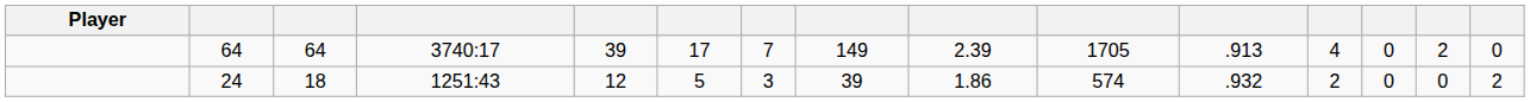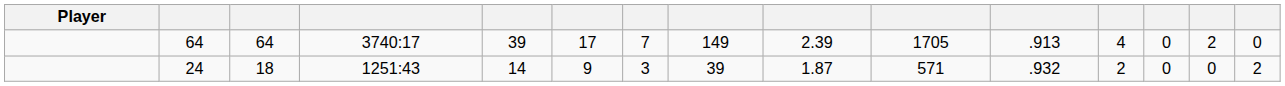 <table class="wikitable sortable" style="width:100%;">
 <tr style="text-align:center; background:#ddd;">
 <th>Player</th>
 <th></th>
 <th></th>
 <th></th>
 <th></th>
 <th></th>
 <th></th>
 <th></th>
 <th></th>
 <th></th>
 <th></th>
 <th></th>
 <th></th>
 <th></th>
 <th></th>
 </tr>
 <tr align=center>
 <td></td>
 <td>64</td>
 <td>64</td>
 <td>3740:17</td>
 <td>39</td>
 <td>17</td>
 <td>7</td>
 <td>149</td>
 <td>2.39</td>
 <td>1705</td>
 <td>.913</td>
 <td>4</td>
 <td>0</td>
 <td>2</td>
 <td>0</td>
 </tr>
 <tr align=center>
 <td></td>
 <td>24</td>
 <td>18</td>
 <td>1251:43</td>
-<td>12</td>
-<td>5</td>
+<td>14</td>
+<td>9</td>
 <td>3</td>
 <td>39</td>
-<td>1.86</td>
-<td>574</td>
+<td>1.87</td>
+<td>571</td>
 <td>.932</td>
 <td>2</td>
 <td>0</td>
 <td>0</td>
 <td>2</td>
 </tr>
 </table>
